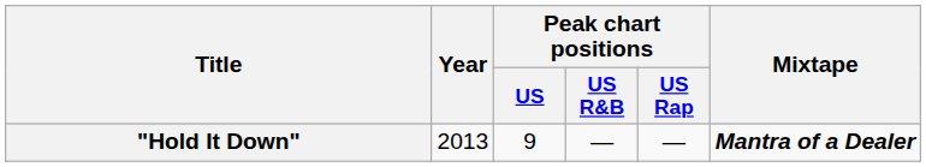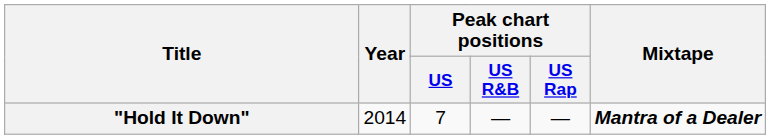 <table class="wikitable plainrowheaders" style="text-align:center;">
 <tr>
 <th scope="col" rowspan="2" style="width:18em;">Title</th>
 <th scope="col" rowspan="2">Year</th>
 <th scope="col" colspan="3">Peak chart positions</th>
 <th scope="col" rowspan="2">Mixtape</th>
 </tr>
 <tr>
 <th scope="col" style="width:3em;font-size:90%;"><a href='#'>US</a><br></th>
 <th scope="col" style="width:3em;font-size:90%;"><a href='#'>US R&B</a><br></th>
 <th scope="col" style="width:3em;font-size:90%;"><a href='#'>US Rap</a><br></th>
 </tr>
 <tr>
 <th scope="row">"Hold It Down"</th>
-<td>2013</td>
-<td>9</td>
+<td>2014</td>
+<td>7</td>
 <td>—</td>
 <td>—</td>
 <td><strong><em>Mantra of a Dealer</em></strong></td>
 </tr>
 </table>
